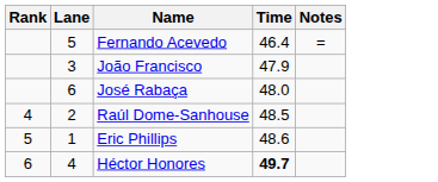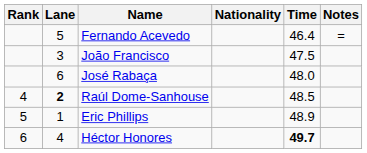 <table class="wikitable sortable" style="text-align:center">
 <tr>
 <th>Rank</th>
 <th>Lane</th>
 <th>Name</th>
+<th>Nationality</th>
 <th>Time</th>
 <th>Notes</th>
 </tr>
 <tr>
 <td></td>
 <td>5</td>
 <td align=left><a href='#'>Fernando Acevedo</a></td>
+<td align=left></td>
 <td>46.4</td>
 <td>=</td>
 </tr>
 <tr>
 <td></td>
 <td>3</td>
 <td align=left><a href='#'>João Francisco</a></td>
-<td>47.9</td>
+<td align=left></td>
+<td>47.5</td>
 <td></td>
 </tr>
 <tr>
 <td></td>
 <td>6</td>
 <td align=left><a href='#'>José Rabaça</a></td>
+<td align=left></td>
 <td>48.0</td>
 <td></td>
 </tr>
 <tr>
 <td>4</td>
-<td>2</td>
+<td><strong>2</strong></td>
 <td align=left><a href='#'>Raúl Dome-Sanhouse</a></td>
+<td align=left></td>
 <td>48.5</td>
 <td></td>
 </tr>
 <tr>
 <td>5</td>
 <td>1</td>
 <td align=left><a href='#'>Eric Phillips</a></td>
-<td>48.6</td>
+<td align=left></td>
+<td>48.9</td>
 <td></td>
 </tr>
 <tr>
 <td>6</td>
 <td>4</td>
 <td align=left><a href='#'>Héctor Honores</a></td>
+<td align=left></td>
 <td><strong>49.7</strong></td>
 <td></td>
 </tr>
 </table>
